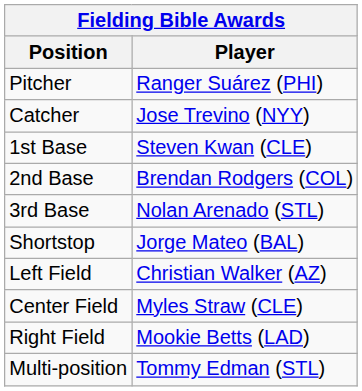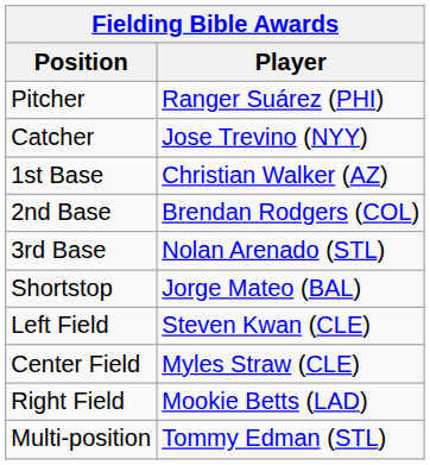 <table class="wikitable">
 <tr>
 <th colspan="9"><a href='#'>Fielding Bible Awards</a></th>
 </tr>
 <tr>
 <th>Position</th>
 <th>Player</th>
 </tr>
 <tr>
 <td>Pitcher</td>
 <td><a href='#'>Ranger Suárez</a> (<a href='#'>PHI</a>)</td>
 </tr>
 <tr>
 <td>Catcher</td>
 <td><a href='#'>Jose Trevino</a> (<a href='#'>NYY</a>)</td>
 </tr>
 <tr>
 <td>1st Base</td>
-<td><a href='#'>Steven Kwan</a> (<a href='#'>CLE</a>)</td>
+<td><a href='#'>Christian Walker</a> (<a href='#'>AZ</a>)</td>
 </tr>
 <tr>
 <td>2nd Base</td>
 <td><a href='#'>Brendan Rodgers</a> (<a href='#'>COL</a>)</td>
 </tr>
 <tr>
 <td>3rd Base</td>
 <td><a href='#'>Nolan Arenado</a> (<a href='#'>STL</a>)</td>
 </tr>
 <tr>
 <td>Shortstop</td>
 <td><a href='#'>Jorge Mateo</a> (<a href='#'>BAL</a>)</td>
 </tr>
 <tr>
 <td>Left Field</td>
-<td><a href='#'>Christian Walker</a> (<a href='#'>AZ</a>)</td>
+<td><a href='#'>Steven Kwan</a> (<a href='#'>CLE</a>)</td>
 </tr>
 <tr>
 <td>Center Field</td>
 <td><a href='#'>Myles Straw</a> (<a href='#'>CLE</a>)</td>
 </tr>
 <tr>
 <td>Right Field</td>
 <td><a href='#'>Mookie Betts</a> (<a href='#'>LAD</a>)</td>
 </tr>
 <tr>
 <td>Multi-position</td>
 <td><a href='#'>Tommy Edman</a> (<a href='#'>STL</a>)</td>
 </tr>
 </table>
